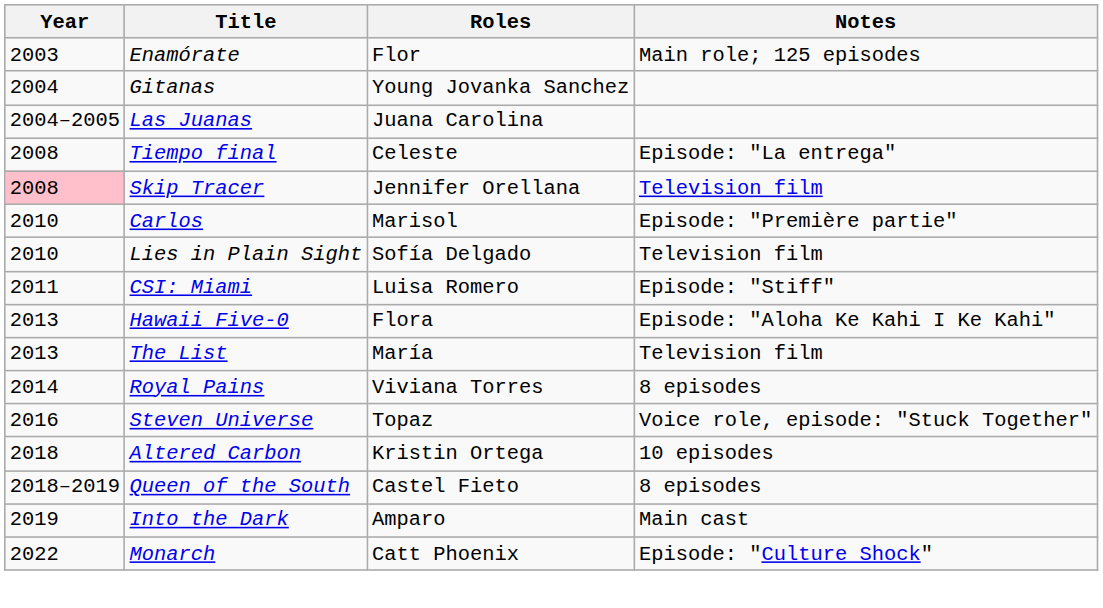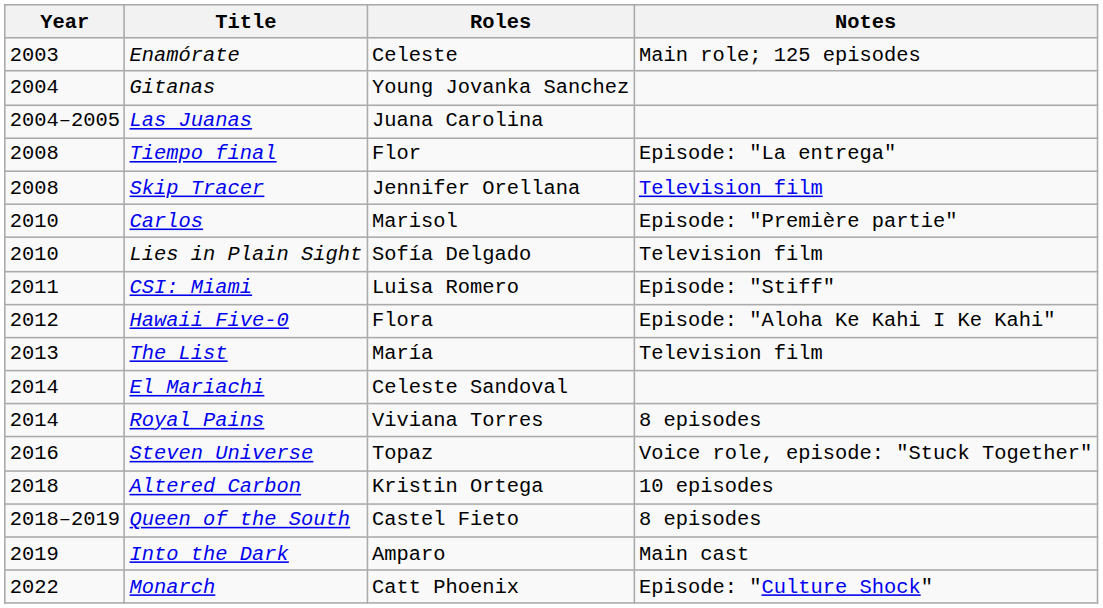 <table class="wikitable sortable">
 <tr>
 <th>Year</th>
 <th>Title</th>
 <th>Roles</th>
 <th>Notes</th>
 </tr>
 <tr>
 <td>2003</td>
 <td><em>Enamórate</em></td>
-<td>Flor</td>
+<td>Celeste</td>
 <td>Main role; 125 episodes</td>
 </tr>
 <tr>
 <td>2004</td>
 <td><em>Gitanas</em></td>
 <td>Young Jovanka Sanchez</td>
 <td></td>
 </tr>
 <tr>
 <td>2004–2005</td>
 <td><em><a href='#'>Las Juanas</a></em></td>
 <td>Juana Carolina</td>
 <td></td>
 </tr>
 <tr>
 <td>2008</td>
 <td><em><a href='#'>Tiempo final</a></em></td>
-<td>Celeste</td>
+<td>Flor</td>
 <td>Episode: "La entrega"</td>
 </tr>
 <tr>
-<td style="background: pink;">2008</td>
+<td>2008</td>
 <td><em><a href='#'>Skip Tracer</a></em></td>
 <td>Jennifer Orellana</td>
 <td><a href='#'>Television film</a></td>
 </tr>
 <tr>
 <td>2010</td>
 <td><em><a href='#'>Carlos</a></em></td>
 <td>Marisol</td>
 <td>Episode: "Première partie"</td>
 </tr>
 <tr>
 <td>2010</td>
 <td><em>Lies in Plain Sight</em></td>
 <td>Sofía Delgado</td>
 <td>Television film</td>
 </tr>
 <tr>
 <td>2011</td>
 <td><em><a href='#'>CSI: Miami</a></em></td>
 <td>Luisa Romero</td>
 <td>Episode: "Stiff"</td>
 </tr>
 <tr>
-<td>2013</td>
+<td>2012</td>
 <td><em><a href='#'>Hawaii Five-0</a></em></td>
 <td>Flora</td>
 <td>Episode: "Aloha Ke Kahi I Ke Kahi"</td>
 </tr>
 <tr>
 <td>2013</td>
 <td><em><a href='#'>The List</a></em></td>
 <td>María</td>
 <td>Television film</td>
+</tr>
+<tr>
+<td>2014</td>
+<td><em><a href='#'>El Mariachi</a></em></td>
+<td>Celeste Sandoval</td>
+<td></td>
 </tr>
 <tr>
 <td>2014</td>
 <td><em><a href='#'>Royal Pains</a></em></td>
 <td>Viviana Torres</td>
 <td>8 episodes</td>
 </tr>
 <tr>
 <td>2016</td>
 <td><em><a href='#'>Steven Universe</a></em></td>
 <td>Topaz</td>
 <td>Voice role, episode: "Stuck Together"</td>
 </tr>
 <tr>
 <td>2018</td>
 <td><em><a href='#'>Altered Carbon</a></em></td>
 <td>Kristin Ortega</td>
 <td>10 episodes</td>
 </tr>
 <tr>
 <td>2018–2019</td>
 <td><em><a href='#'>Queen of the South</a></em></td>
 <td>Castel Fieto</td>
 <td>8 episodes</td>
 </tr>
 <tr>
 <td>2019</td>
 <td><em><a href='#'>Into the Dark</a></em></td>
 <td>Amparo</td>
 <td>Main cast</td>
 </tr>
 <tr>
 <td>2022</td>
 <td><em><a href='#'>Monarch</a></em></td>
 <td>Catt Phoenix</td>
 <td>Episode: "<a href='#'>Culture Shock</a>"</td>
 </tr>
 </table>
